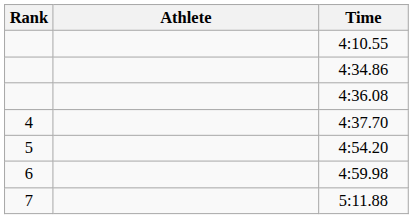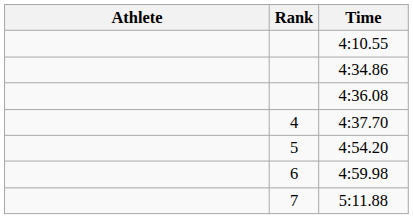 <table class=wikitable style="text-align:center">
 <tr>
+<th width=250>Athlete</th>
 <th width=40>Rank</th>
-<th width=250>Athlete</th>
 <th width=80>Time</th>
 </tr>
 <tr>
+<td align=left></td>
 <td></td>
-<td align=left></td>
 <td>4:10.55</td>
 </tr>
 <tr>
+<td align=left></td>
 <td></td>
-<td align=left></td>
 <td>4:34.86</td>
 </tr>
 <tr>
+<td align=left></td>
 <td></td>
-<td align=left></td>
 <td>4:36.08</td>
 </tr>
 <tr>
+<td align=left></td>
 <td>4</td>
-<td align=left></td>
 <td>4:37.70</td>
 </tr>
 <tr>
+<td align=left></td>
 <td>5</td>
-<td align=left></td>
 <td>4:54.20</td>
 </tr>
 <tr>
+<td align=left></td>
 <td>6</td>
-<td align=left></td>
 <td>4:59.98</td>
 </tr>
 <tr>
+<td align=left></td>
 <td>7</td>
-<td align=left></td>
 <td>5:11.88</td>
 </tr>
 </table>
